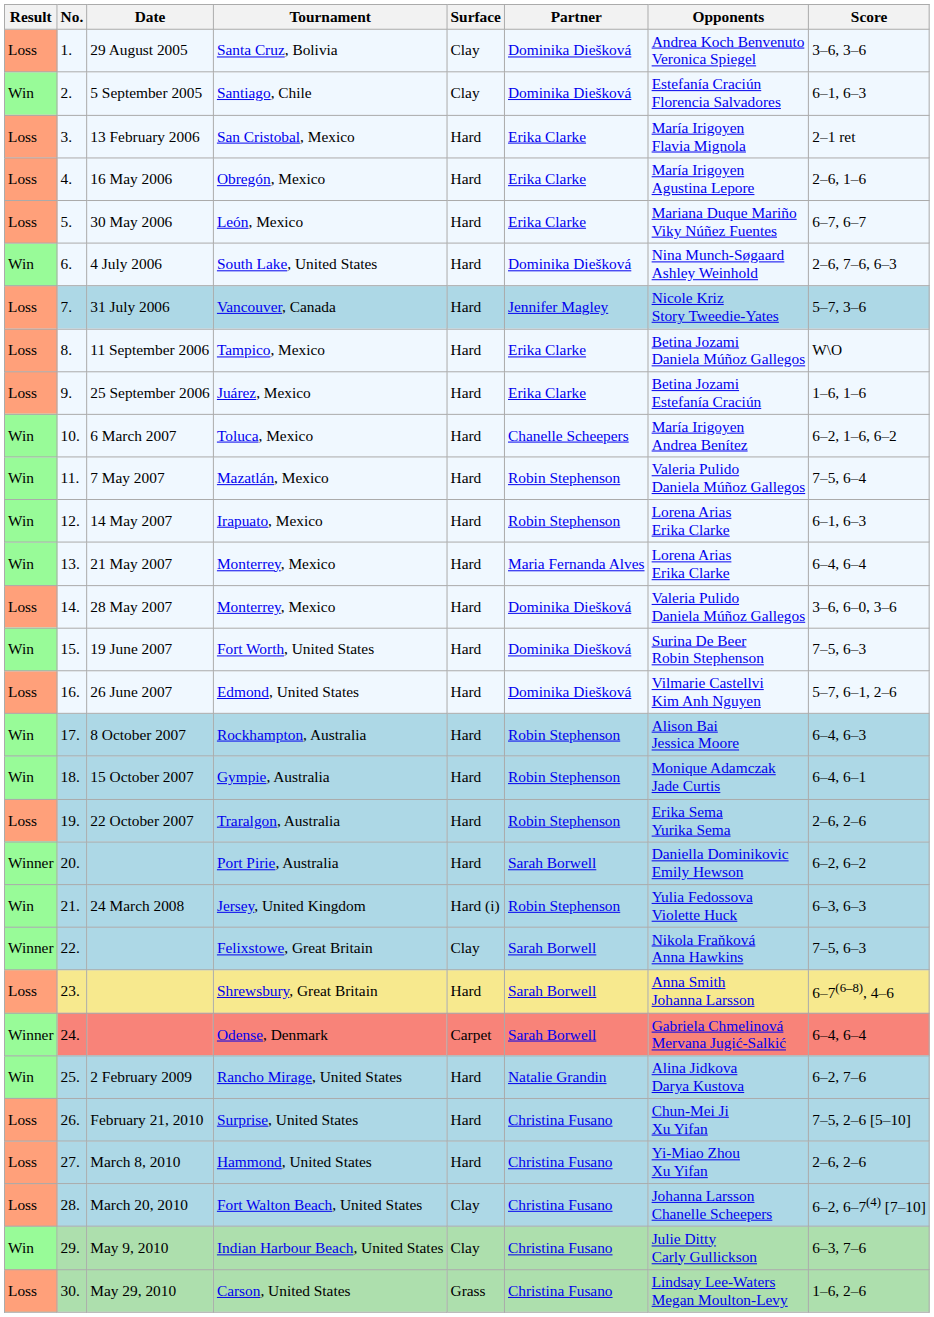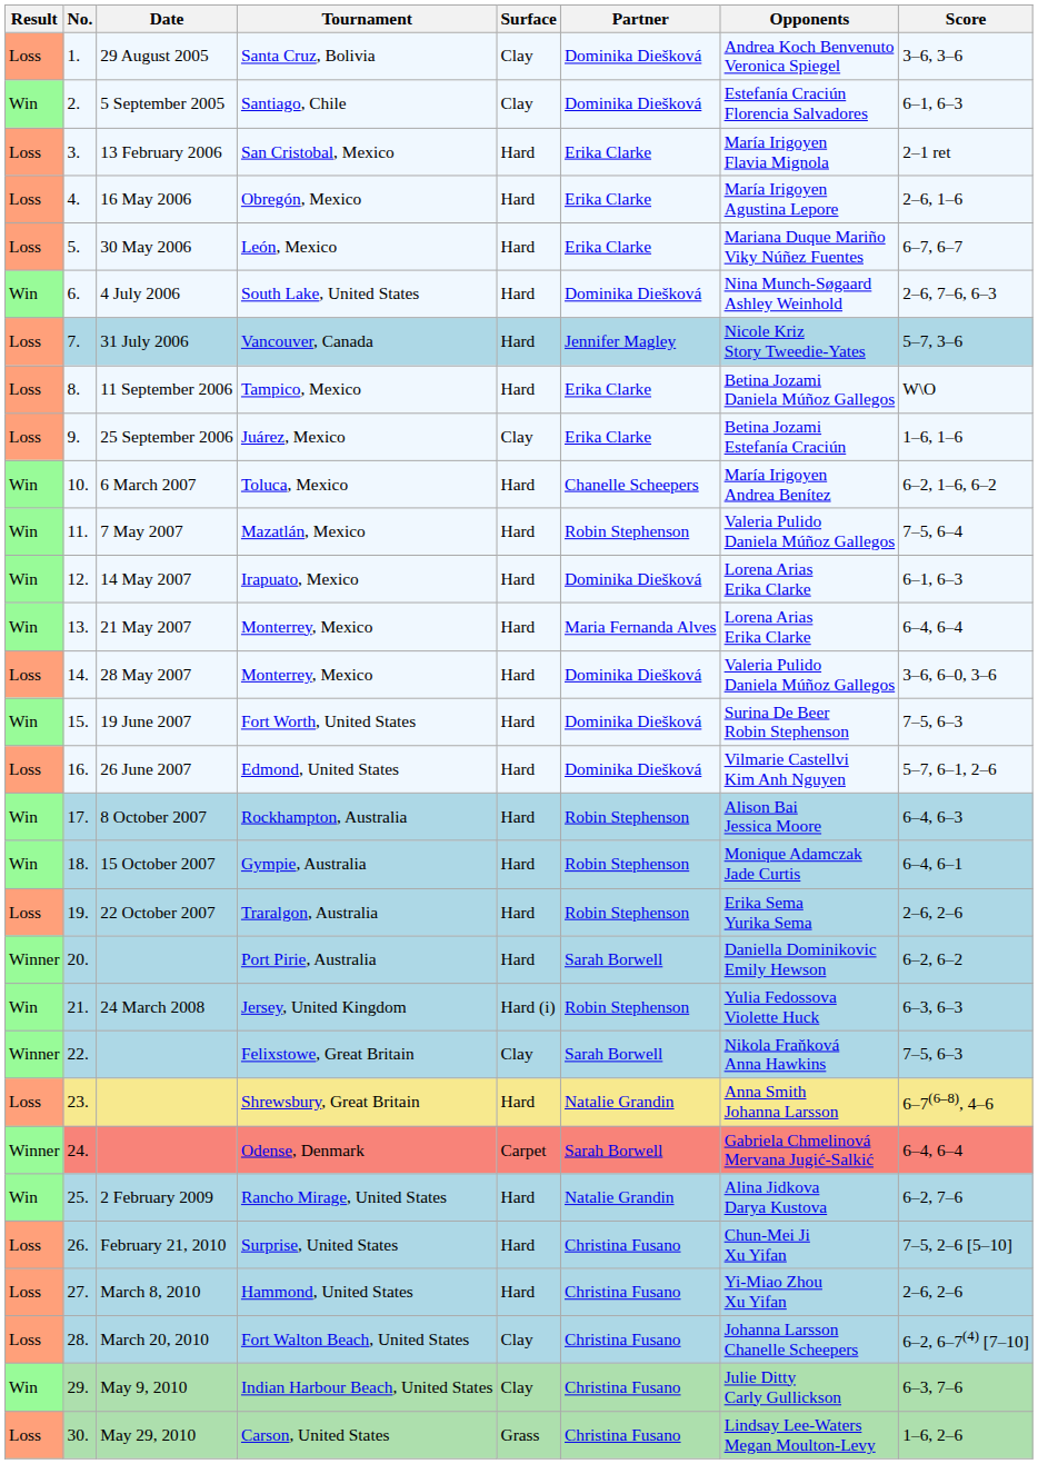 <table class="sortable wikitable" style=font-size:97%>
 <tr>
 <th>Result</th>
 <th>No.</th>
 <th>Date</th>
 <th>Tournament</th>
 <th>Surface</th>
 <th>Partner</th>
 <th>Opponents</th>
 <th>Score</th>
 </tr>
 <tr style="background:#f0f8ff;">
 <td style="background:#ffa07a;">Loss</td>
 <td>1.</td>
 <td>29 August 2005</td>
 <td><a href='#'>Santa Cruz</a>, Bolivia</td>
 <td>Clay</td>
 <td> <a href='#'>Dominika Diešková</a></td>
 <td> <a href='#'>Andrea Koch Benvenuto</a><br> <a href='#'>Veronica Spiegel</a></td>
 <td>3–6, 3–6</td>
 </tr>
 <tr style="background:#f0f8ff;">
 <td style="background:#98fb98;">Win</td>
 <td>2.</td>
 <td>5 September 2005</td>
 <td><a href='#'>Santiago</a>, Chile</td>
 <td>Clay</td>
 <td> <a href='#'>Dominika Diešková</a></td>
 <td> <a href='#'>Estefanía Craciún</a><br> <a href='#'>Florencia Salvadores</a></td>
 <td>6–1, 6–3</td>
 </tr>
 <tr style="background:#f0f8ff;">
 <td style="background:#ffa07a;">Loss</td>
 <td>3.</td>
 <td>13 February 2006</td>
 <td><a href='#'>San Cristobal</a>, Mexico</td>
 <td>Hard</td>
 <td> <a href='#'>Erika Clarke</a></td>
 <td> <a href='#'>María Irigoyen</a><br> <a href='#'>Flavia Mignola</a></td>
 <td>2–1 ret</td>
 </tr>
 <tr style="background:#f0f8ff;">
 <td style="background:#ffa07a;">Loss</td>
 <td>4.</td>
 <td>16 May 2006</td>
 <td><a href='#'>Obregón</a>, Mexico</td>
 <td>Hard</td>
 <td> <a href='#'>Erika Clarke</a></td>
 <td> <a href='#'>María Irigoyen</a><br> <a href='#'>Agustina Lepore</a></td>
 <td>2–6, 1–6</td>
 </tr>
 <tr style="background:#f0f8ff;">
 <td style="background:#ffa07a;">Loss</td>
 <td>5.</td>
 <td>30 May 2006</td>
 <td><a href='#'>León</a>, Mexico</td>
 <td>Hard</td>
 <td> <a href='#'>Erika Clarke</a></td>
 <td> <a href='#'>Mariana Duque Mariño</a><br> <a href='#'>Viky Núñez Fuentes</a></td>
 <td>6–7, 6–7</td>
 </tr>
 <tr style="background:#f0f8ff;">
 <td style="background:#98fb98;">Win</td>
 <td>6.</td>
 <td>4 July 2006</td>
 <td><a href='#'>South Lake</a>, United States</td>
 <td>Hard</td>
 <td> <a href='#'>Dominika Diešková</a></td>
 <td> <a href='#'>Nina Munch-Søgaard</a><br> <a href='#'>Ashley Weinhold</a></td>
 <td>2–6, 7–6, 6–3</td>
 </tr>
 <tr style="background:lightblue;">
 <td style="background:#ffa07a;">Loss</td>
 <td>7.</td>
 <td>31 July 2006</td>
 <td><a href='#'>Vancouver</a>, Canada</td>
 <td>Hard</td>
 <td> <a href='#'>Jennifer Magley</a></td>
 <td> <a href='#'>Nicole Kriz</a><br> <a href='#'>Story Tweedie-Yates</a></td>
 <td>5–7, 3–6</td>
 </tr>
 <tr style="background:#f0f8ff;">
 <td style="background:#ffa07a;">Loss</td>
 <td>8.</td>
 <td>11 September 2006</td>
 <td><a href='#'>Tampico</a>, Mexico</td>
 <td>Hard</td>
 <td> <a href='#'>Erika Clarke</a></td>
 <td> <a href='#'>Betina Jozami</a><br> <a href='#'>Daniela Múñoz Gallegos</a></td>
 <td>W\O</td>
 </tr>
 <tr style="background:#f0f8ff;">
 <td style="background:#ffa07a;">Loss</td>
 <td>9.</td>
 <td>25 September 2006</td>
 <td><a href='#'>Juárez</a>, Mexico</td>
-<td>Hard</td>
+<td>Clay</td>
 <td> <a href='#'>Erika Clarke</a></td>
 <td> <a href='#'>Betina Jozami</a><br> <a href='#'>Estefanía Craciún</a></td>
 <td>1–6, 1–6</td>
 </tr>
 <tr style="background:#f0f8ff;">
 <td style="background:#98fb98;">Win</td>
 <td>10.</td>
 <td>6 March 2007</td>
 <td><a href='#'>Toluca</a>, Mexico</td>
 <td>Hard</td>
 <td> <a href='#'>Chanelle Scheepers</a></td>
 <td> <a href='#'>María Irigoyen</a><br> <a href='#'>Andrea Benítez</a></td>
 <td>6–2, 1–6, 6–2</td>
 </tr>
 <tr style="background:#f0f8ff;">
 <td style="background:#98fb98;">Win</td>
 <td>11.</td>
 <td>7 May 2007</td>
 <td><a href='#'>Mazatlán</a>, Mexico</td>
 <td>Hard</td>
 <td> <a href='#'>Robin Stephenson</a></td>
 <td> <a href='#'>Valeria Pulido</a> <br> <a href='#'>Daniela Múñoz Gallegos</a></td>
 <td>7–5, 6–4</td>
 </tr>
 <tr style="background:#f0f8ff;">
 <td style="background:#98fb98;">Win</td>
 <td>12.</td>
 <td>14 May 2007</td>
 <td><a href='#'>Irapuato</a>, Mexico</td>
 <td>Hard</td>
-<td> <a href='#'>Robin Stephenson</a></td>
+<td> <a href='#'>Dominika Diešková</a></td>
 <td> <a href='#'>Lorena Arias</a> <br> <a href='#'>Erika Clarke</a></td>
 <td>6–1, 6–3</td>
 </tr>
 <tr style="background:#f0f8ff;">
 <td style="background:#98fb98;">Win</td>
 <td>13.</td>
 <td>21 May 2007</td>
 <td><a href='#'>Monterrey</a>, Mexico</td>
 <td>Hard</td>
 <td> <a href='#'>Maria Fernanda Alves</a></td>
 <td> <a href='#'>Lorena Arias</a><br> <a href='#'>Erika Clarke</a></td>
 <td>6–4, 6–4</td>
 </tr>
 <tr style="background:#f0f8ff;">
 <td style="background:#ffa07a;">Loss</td>
 <td>14.</td>
 <td>28 May 2007</td>
 <td><a href='#'>Monterrey</a>, Mexico</td>
 <td>Hard</td>
 <td> <a href='#'>Dominika Diešková</a></td>
 <td> <a href='#'>Valeria Pulido</a> <br> <a href='#'>Daniela Múñoz Gallegos</a></td>
 <td>3–6, 6–0, 3–6</td>
 </tr>
 <tr style="background:#f0f8ff;">
 <td style="background:#98fb98;">Win</td>
 <td>15.</td>
 <td>19 June 2007</td>
 <td><a href='#'>Fort Worth</a>, United States</td>
 <td>Hard</td>
 <td> <a href='#'>Dominika Diešková</a></td>
 <td> <a href='#'>Surina De Beer</a><br> <a href='#'>Robin Stephenson</a></td>
 <td>7–5, 6–3</td>
 </tr>
 <tr style="background:#f0f8ff;">
 <td style="background:#ffa07a;">Loss</td>
 <td>16.</td>
 <td>26 June 2007</td>
 <td><a href='#'>Edmond</a>, United States</td>
 <td>Hard</td>
 <td> <a href='#'>Dominika Diešková</a></td>
 <td> <a href='#'>Vilmarie Castellvi</a><br> <a href='#'>Kim Anh Nguyen</a></td>
 <td>5–7, 6–1, 2–6</td>
 </tr>
 <tr style="background:lightblue;">
 <td style="background:#98fb98;">Win</td>
 <td>17.</td>
 <td>8 October 2007</td>
 <td><a href='#'>Rockhampton</a>, Australia</td>
 <td>Hard</td>
 <td> <a href='#'>Robin Stephenson</a></td>
 <td> <a href='#'>Alison Bai</a><br> <a href='#'>Jessica Moore</a></td>
 <td>6–4, 6–3</td>
 </tr>
 <tr style="background:lightblue;">
 <td style="background:#98fb98;">Win</td>
 <td>18.</td>
 <td>15 October 2007</td>
 <td><a href='#'>Gympie</a>, Australia</td>
 <td>Hard</td>
 <td> <a href='#'>Robin Stephenson</a></td>
 <td> <a href='#'>Monique Adamczak</a><br> <a href='#'>Jade Curtis</a></td>
 <td>6–4, 6–1</td>
 </tr>
 <tr style="background:lightblue;">
 <td style="background:#ffa07a;">Loss</td>
 <td>19.</td>
 <td>22 October 2007</td>
 <td><a href='#'>Traralgon</a>, Australia</td>
 <td>Hard</td>
 <td> <a href='#'>Robin Stephenson</a></td>
 <td> <a href='#'>Erika Sema</a><br> <a href='#'>Yurika Sema</a></td>
 <td>2–6, 2–6</td>
 </tr>
 <tr bgcolor="lightblue">
 <td bgcolor="98FB98">Winner</td>
 <td>20.</td>
 <td></td>
 <td><a href='#'>Port Pirie</a>, Australia</td>
 <td>Hard</td>
 <td> <a href='#'>Sarah Borwell</a></td>
 <td> <a href='#'>Daniella Dominikovic</a> <br>  <a href='#'>Emily Hewson</a></td>
 <td>6–2, 6–2</td>
 </tr>
 <tr style="background:lightblue;">
 <td style="background:#98fb98;">Win</td>
 <td>21.</td>
 <td>24 March 2008</td>
 <td><a href='#'>Jersey</a>, United Kingdom</td>
 <td>Hard (i)</td>
 <td> <a href='#'>Robin Stephenson</a></td>
 <td> <a href='#'>Yulia Fedossova</a><br> <a href='#'>Violette Huck</a></td>
 <td>6–3, 6–3</td>
 </tr>
 <tr bgcolor="lightblue">
 <td bgcolor="98FB98">Winner</td>
 <td>22.</td>
 <td></td>
 <td><a href='#'>Felixstowe</a>, Great Britain</td>
 <td>Clay</td>
 <td> <a href='#'>Sarah Borwell</a></td>
 <td> <a href='#'>Nikola Fraňková</a> <br>  <a href='#'>Anna Hawkins</a></td>
 <td>7–5, 6–3</td>
 </tr>
 <tr bgcolor="#F7E98E">
 <td style="background:#ffa07a;">Loss</td>
 <td>23.</td>
 <td></td>
 <td><a href='#'>Shrewsbury</a>, Great Britain</td>
 <td>Hard</td>
-<td> <a href='#'>Sarah Borwell</a></td>
+<td> <a href='#'>Natalie Grandin</a></td>
 <td> <a href='#'>Anna Smith</a> <br>  <a href='#'>Johanna Larsson</a></td>
 <td>6–7<sup>(6–8)</sup>, 4–6</td>
 </tr>
 <tr bgcolor="#F88379">
 <td bgcolor="98FB98">Winner</td>
 <td>24.</td>
 <td></td>
 <td><a href='#'>Odense</a>, Denmark</td>
 <td>Carpet</td>
 <td> <a href='#'>Sarah Borwell</a></td>
 <td> <a href='#'>Gabriela Chmelinová</a> <br>  <a href='#'>Mervana Jugić-Salkić</a></td>
 <td>6–4, 6–4</td>
 </tr>
 <tr style="background:lightblue;">
 <td style="background:#98fb98;">Win</td>
 <td>25.</td>
 <td>2 February 2009</td>
 <td><a href='#'>Rancho Mirage</a>, United States</td>
 <td>Hard</td>
 <td> <a href='#'>Natalie Grandin</a></td>
 <td> <a href='#'>Alina Jidkova</a><br> <a href='#'>Darya Kustova</a></td>
 <td>6–2, 7–6</td>
 </tr>
 <tr style="background:lightblue;">
 <td style="background:#ffa07a;">Loss</td>
 <td>26.</td>
 <td>February 21, 2010</td>
 <td><a href='#'>Surprise</a>, United States</td>
 <td>Hard</td>
 <td> <a href='#'>Christina Fusano</a></td>
 <td> <a href='#'>Chun-Mei Ji</a><br> <a href='#'>Xu Yifan</a></td>
 <td>7–5, 2–6 [5–10]</td>
 </tr>
 <tr style="background:lightblue;">
 <td style="background:#ffa07a;">Loss</td>
 <td>27.</td>
 <td>March 8, 2010</td>
 <td><a href='#'>Hammond</a>, United States</td>
 <td>Hard</td>
 <td> <a href='#'>Christina Fusano</a></td>
 <td> <a href='#'>Yi-Miao Zhou</a><br> <a href='#'>Xu Yifan</a></td>
 <td>2–6, 2–6</td>
 </tr>
 <tr style="background:lightblue;">
 <td style="background:#ffa07a;">Loss</td>
 <td>28.</td>
 <td>March 20, 2010</td>
 <td><a href='#'>Fort Walton Beach</a>, United States</td>
 <td>Clay</td>
 <td> <a href='#'>Christina Fusano</a></td>
 <td> <a href='#'>Johanna Larsson</a><br> <a href='#'>Chanelle Scheepers</a></td>
 <td>6–2, 6–7<sup>(4)</sup> [7–10]</td>
 </tr>
 <tr style="background:#addfad;">
 <td style="background:#98fb98;">Win</td>
 <td>29.</td>
 <td>May 9, 2010</td>
 <td><a href='#'>Indian Harbour Beach</a>, United States</td>
 <td>Clay</td>
 <td> <a href='#'>Christina Fusano</a></td>
 <td> <a href='#'>Julie Ditty</a><br> <a href='#'>Carly Gullickson</a></td>
 <td>6–3, 7–6</td>
 </tr>
 <tr style="background:#addfad;">
 <td style="background:#ffa07a;">Loss</td>
 <td>30.</td>
 <td>May 29, 2010</td>
 <td><a href='#'>Carson</a>, United States</td>
 <td>Grass</td>
 <td> <a href='#'>Christina Fusano</a></td>
 <td> <a href='#'>Lindsay Lee-Waters</a><br> <a href='#'>Megan Moulton-Levy</a></td>
 <td>1–6, 2–6</td>
 </tr>
 </table>
